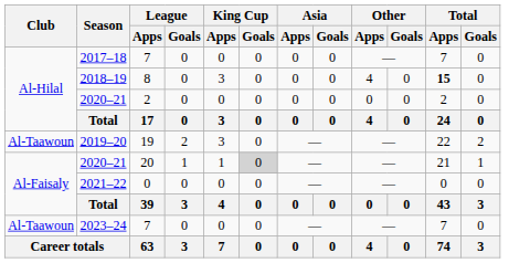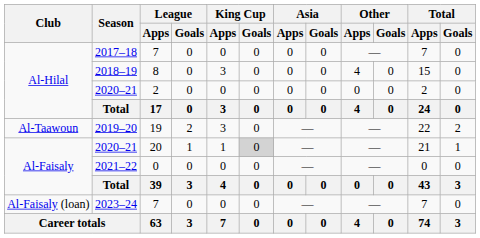 <table class="wikitable" style="text-align: center">
 <tr>
 <th rowspan=2>Club</th>
 <th rowspan=2>Season</th>
 <th colspan=2>League</th>
 <th colspan=2>King Cup</th>
 <th colspan=2>Asia</th>
 <th colspan=2>Other</th>
 <th colspan=2>Total</th>
 </tr>
 <tr>
 <th>Apps</th>
 <th>Goals</th>
 <th>Apps</th>
 <th>Goals</th>
 <th>Apps</th>
 <th>Goals</th>
 <th>Apps</th>
 <th>Goals</th>
 <th>Apps</th>
 <th>Goals</th>
 </tr>
 <tr>
 <td rowspan=4><a href='#'>Al-Hilal</a></td>
 <td><a href='#'>2017–18</a></td>
 <td>7</td>
 <td>0</td>
 <td>0</td>
 <td>0</td>
 <td>0</td>
 <td>0</td>
 <td colspan=2>—</td>
 <td>7</td>
 <td>0</td>
 </tr>
 <tr>
 <td><a href='#'>2018–19</a></td>
 <td>8</td>
 <td>0</td>
 <td>3</td>
 <td>0</td>
 <td>0</td>
 <td>0</td>
 <td>4</td>
 <td>0</td>
-<td><strong>15</strong></td>
+<td>15</td>
 <td>0</td>
 </tr>
 <tr>
 <td><a href='#'>2020–21</a></td>
 <td>2</td>
 <td>0</td>
 <td>0</td>
 <td>0</td>
 <td>0</td>
 <td>0</td>
 <td>0</td>
 <td>0</td>
 <td>2</td>
 <td>0</td>
 </tr>
 <tr>
 <th>Total</th>
 <th>17</th>
 <th>0</th>
 <th>3</th>
 <th>0</th>
 <th>0</th>
 <th>0</th>
 <th>4</th>
 <th>0</th>
 <th>24</th>
 <th>0</th>
 </tr>
 <tr>
 <td rowspan=1><a href='#'>Al-Taawoun</a></td>
 <td><a href='#'>2019–20</a></td>
 <td>19</td>
 <td>2</td>
 <td>3</td>
 <td>0</td>
 <td colspan=2>—</td>
 <td colspan=2>—</td>
 <td>22</td>
 <td>2</td>
 </tr>
 <tr>
 <td rowspan=3><a href='#'>Al-Faisaly</a></td>
 <td><a href='#'>2020–21</a></td>
 <td>20</td>
 <td>1</td>
 <td>1</td>
 <td style="background: lightgrey;">0</td>
 <td colspan=2>—</td>
 <td colspan=2>—</td>
 <td>21</td>
 <td>1</td>
 </tr>
 <tr>
 <td><a href='#'>2021–22</a></td>
 <td>0</td>
 <td>0</td>
 <td>0</td>
 <td>0</td>
 <td colspan=2>—</td>
 <td colspan=2>—</td>
 <td>0</td>
 <td>0</td>
 </tr>
 <tr>
 <th>Total</th>
 <th>39</th>
 <th>3</th>
 <th>4</th>
 <th>0</th>
 <th>0</th>
 <th>0</th>
 <th>0</th>
 <th>0</th>
 <th>43</th>
 <th>3</th>
 </tr>
 <tr>
-<td rowspan=1><a href='#'>Al-Taawoun</a></td>
+<td rowspan=1><a href='#'>Al-Faisaly</a> (loan)</td>
 <td><a href='#'>2023–24</a></td>
 <td>7</td>
 <td>0</td>
 <td>0</td>
 <td>0</td>
 <td colspan=2>—</td>
 <td colspan=2>—</td>
 <td>7</td>
 <td>0</td>
 </tr>
 <tr>
 <th colspan=2>Career totals</th>
 <th>63</th>
 <th>3</th>
 <th>7</th>
 <th>0</th>
 <th>0</th>
 <th>0</th>
 <th>4</th>
 <th>0</th>
 <th>74</th>
 <th>3</th>
 </tr>
 </table>
